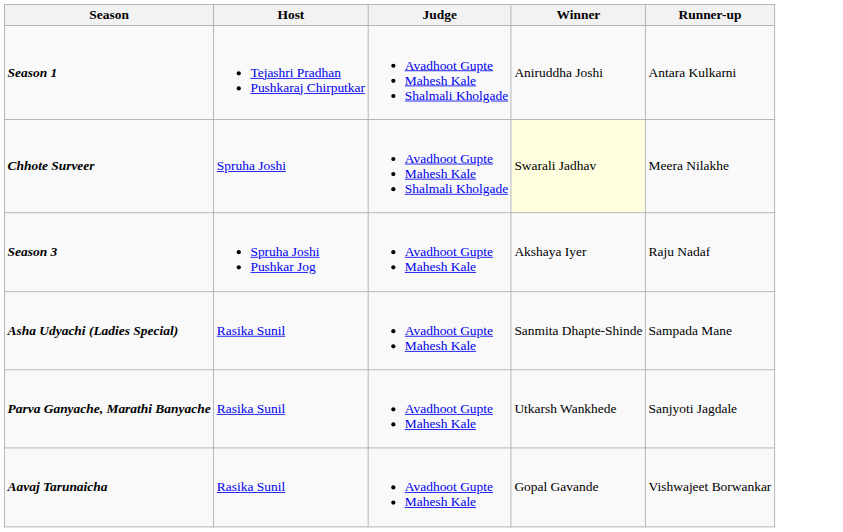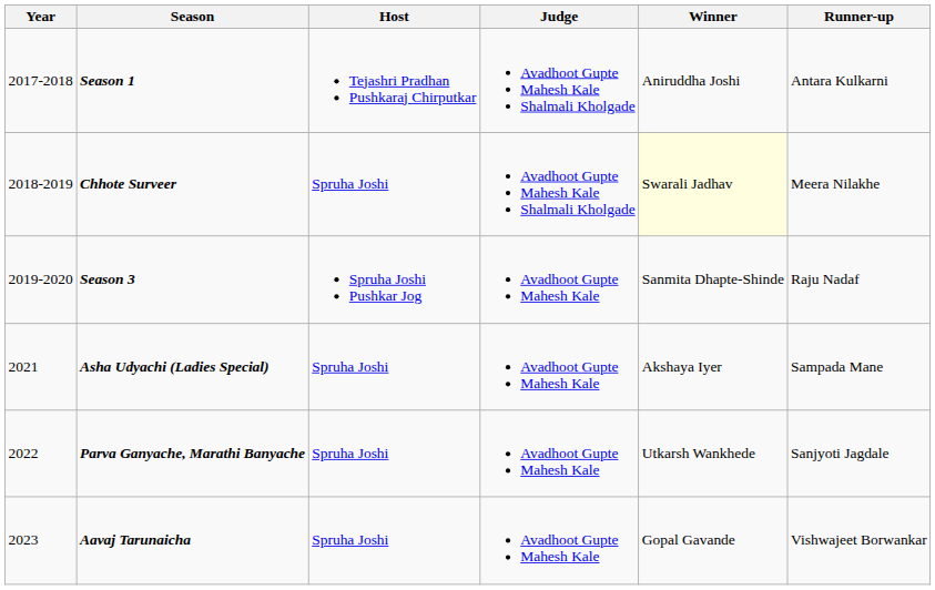 <table class="wikitable">
 <tr>
+<th>Year</th>
 <th>Season</th>
 <th>Host</th>
 <th>Judge</th>
 <th>Winner</th>
 <th>Runner-up</th>
 </tr>
 <tr>
+<td>2017-2018</td>
 <td><strong><em>Season 1</em></strong></td>
 <td><br><ul><li><a href='#'>Tejashri Pradhan</a></li><li><a href='#'>Pushkaraj Chirputkar</a></li></ul></td>
 <td><br><ul><li><a href='#'>Avadhoot Gupte</a></li><li><a href='#'>Mahesh Kale</a></li><li><a href='#'>Shalmali Kholgade</a></li></ul></td>
 <td>Aniruddha Joshi</td>
 <td>Antara Kulkarni</td>
 </tr>
 <tr>
+<td>2018-2019</td>
 <td><strong><em>Chhote Surveer</em></strong></td>
 <td><a href='#'>Spruha Joshi</a></td>
 <td><br><ul><li><a href='#'>Avadhoot Gupte</a></li><li><a href='#'>Mahesh Kale</a></li><li><a href='#'>Shalmali Kholgade</a></li></ul></td>
 <td style="background: lightyellow;">Swarali Jadhav</td>
 <td>Meera Nilakhe</td>
 </tr>
 <tr>
+<td>2019-2020</td>
 <td><strong><em>Season 3</em></strong></td>
 <td><br><ul><li><a href='#'>Spruha Joshi</a></li><li><a href='#'>Pushkar Jog</a></li></ul></td>
 <td><br><ul><li><a href='#'>Avadhoot Gupte</a></li><li><a href='#'>Mahesh Kale</a></li></ul></td>
-<td>Akshaya Iyer</td>
+<td>Sanmita Dhapte-Shinde</td>
 <td>Raju Nadaf</td>
 </tr>
 <tr>
+<td>2021</td>
 <td><strong><em>Asha Udyachi (Ladies Special)</em></strong></td>
-<td><a href='#'>Rasika Sunil</a></td>
+<td><a href='#'>Spruha Joshi</a></td>
 <td><br><ul><li><a href='#'>Avadhoot Gupte</a></li><li><a href='#'>Mahesh Kale</a></li></ul></td>
-<td>Sanmita Dhapte-Shinde</td>
+<td>Akshaya Iyer</td>
 <td>Sampada Mane</td>
 </tr>
 <tr>
+<td>2022</td>
 <td><strong><em>Parva Ganyache, Marathi Banyache</em></strong></td>
-<td><a href='#'>Rasika Sunil</a></td>
+<td><a href='#'>Spruha Joshi</a></td>
 <td><br><ul><li><a href='#'>Avadhoot Gupte</a></li><li><a href='#'>Mahesh Kale</a></li></ul></td>
 <td>Utkarsh Wankhede</td>
 <td>Sanjyoti Jagdale</td>
 </tr>
 <tr>
+<td>2023</td>
 <td><strong><em>Aavaj Tarunaicha</em></strong></td>
-<td><a href='#'>Rasika Sunil</a></td>
+<td><a href='#'>Spruha Joshi</a></td>
 <td><br><ul><li><a href='#'>Avadhoot Gupte</a></li><li><a href='#'>Mahesh Kale</a></li></ul></td>
 <td>Gopal Gavande</td>
 <td>Vishwajeet Borwankar</td>
 </tr>
 </table>
